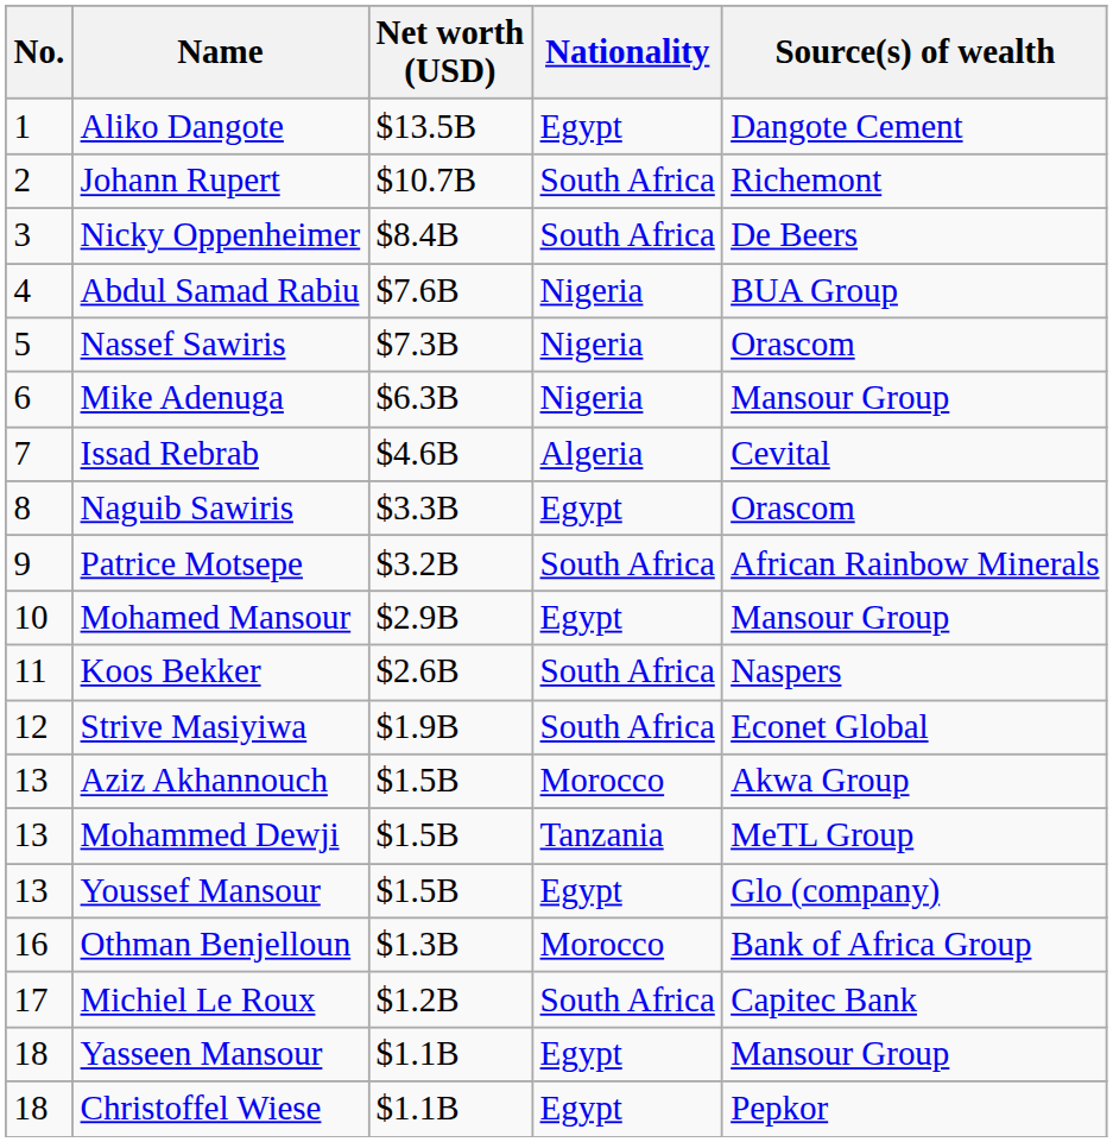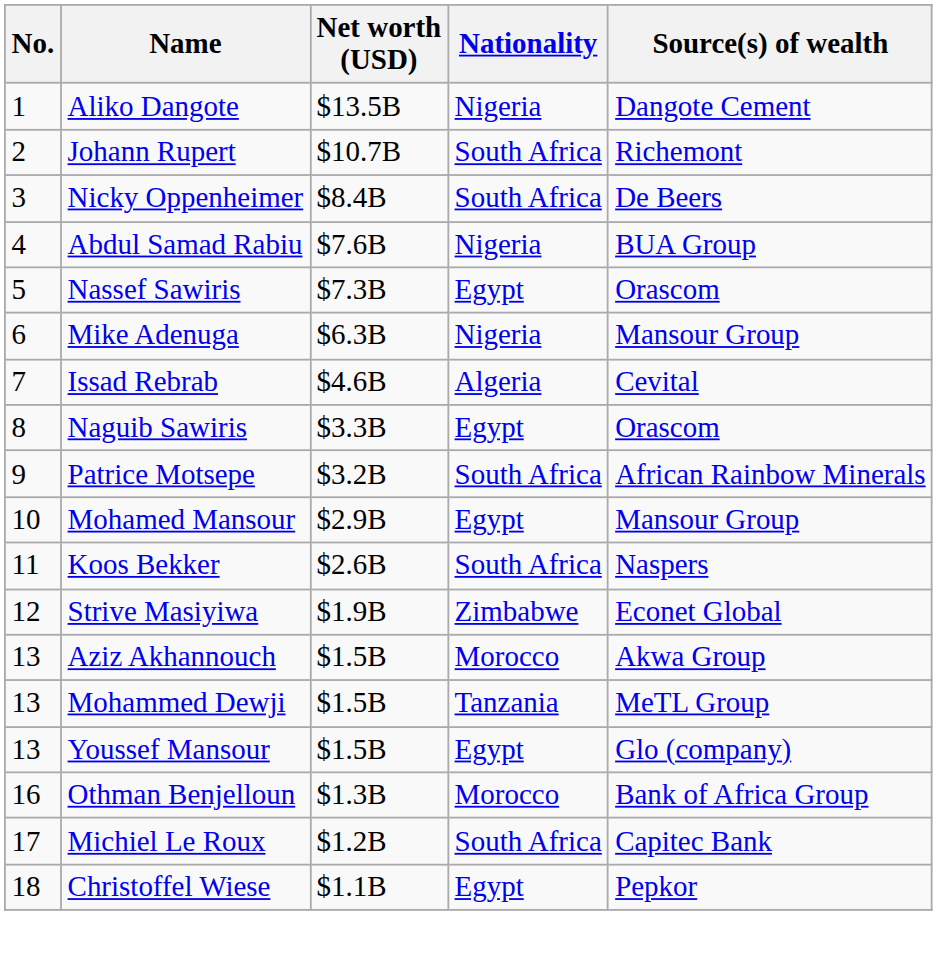 <table class="wikitable sortable sticky-header sort-under">
 <tr>
 <th>No.</th>
 <th>Name</th>
 <th>Net worth<br>(USD)</th>
 <th><a href='#'>Nationality</a></th>
 <th>Source(s) of wealth</th>
 </tr>
 <tr>
 <td>1</td>
 <td><a href='#'>Aliko Dangote</a></td>
 <td>$13.5B</td>
-<td><a href='#'>Egypt</a></td>
+<td><a href='#'>Nigeria</a></td>
 <td><a href='#'>Dangote Cement</a></td>
 </tr>
 <tr>
 <td>2</td>
 <td><a href='#'>Johann Rupert</a></td>
 <td>$10.7B</td>
 <td><a href='#'>South Africa</a></td>
 <td><a href='#'>Richemont</a></td>
 </tr>
 <tr>
 <td>3</td>
 <td><a href='#'>Nicky Oppenheimer</a></td>
 <td>$8.4B</td>
 <td><a href='#'>South Africa</a></td>
 <td><a href='#'>De Beers</a></td>
 </tr>
 <tr>
 <td>4</td>
 <td><a href='#'>Abdul Samad Rabiu</a></td>
 <td>$7.6B</td>
 <td><a href='#'>Nigeria</a></td>
 <td><a href='#'>BUA Group</a></td>
 </tr>
 <tr>
 <td>5</td>
 <td><a href='#'>Nassef Sawiris</a></td>
 <td>$7.3B</td>
-<td><a href='#'>Nigeria</a></td>
+<td><a href='#'>Egypt</a></td>
 <td><a href='#'>Orascom</a></td>
 </tr>
 <tr>
 <td>6</td>
 <td><a href='#'>Mike Adenuga</a></td>
 <td>$6.3B</td>
 <td><a href='#'>Nigeria</a></td>
 <td><a href='#'>Mansour Group</a></td>
 </tr>
 <tr>
 <td>7</td>
 <td><a href='#'>Issad Rebrab</a></td>
 <td>$4.6B</td>
 <td><a href='#'>Algeria</a></td>
 <td><a href='#'>Cevital</a></td>
 </tr>
 <tr>
 <td>8</td>
 <td><a href='#'>Naguib Sawiris</a></td>
 <td>$3.3B</td>
 <td><a href='#'>Egypt</a></td>
 <td><a href='#'>Orascom</a></td>
 </tr>
 <tr>
 <td>9</td>
 <td><a href='#'>Patrice Motsepe</a></td>
 <td>$3.2B</td>
 <td><a href='#'>South Africa</a></td>
 <td><a href='#'>African Rainbow Minerals</a></td>
 </tr>
 <tr>
 <td>10</td>
 <td><a href='#'>Mohamed Mansour</a></td>
 <td>$2.9B</td>
 <td><a href='#'>Egypt</a></td>
 <td><a href='#'>Mansour Group</a></td>
 </tr>
 <tr>
 <td>11</td>
 <td><a href='#'>Koos Bekker</a></td>
 <td>$2.6B</td>
 <td><a href='#'>South Africa</a></td>
 <td><a href='#'>Naspers</a></td>
 </tr>
 <tr>
 <td>12</td>
 <td><a href='#'>Strive Masiyiwa</a></td>
 <td>$1.9B</td>
-<td><a href='#'>South Africa</a></td>
+<td><a href='#'>Zimbabwe</a></td>
 <td><a href='#'>Econet Global</a></td>
 </tr>
 <tr>
 <td>13</td>
 <td><a href='#'>Aziz Akhannouch</a></td>
 <td>$1.5B</td>
 <td><a href='#'>Morocco</a></td>
 <td><a href='#'>Akwa Group</a></td>
 </tr>
 <tr>
 <td>13</td>
 <td><a href='#'>Mohammed Dewji</a></td>
 <td>$1.5B</td>
 <td><a href='#'>Tanzania</a></td>
 <td><a href='#'>MeTL Group</a></td>
 </tr>
 <tr>
 <td>13</td>
 <td><a href='#'>Youssef Mansour</a></td>
 <td>$1.5B</td>
 <td><a href='#'>Egypt</a></td>
 <td><a href='#'>Glo (company)</a></td>
 </tr>
 <tr>
 <td>16</td>
 <td><a href='#'>Othman Benjelloun</a></td>
 <td>$1.3B</td>
 <td><a href='#'>Morocco</a></td>
 <td><a href='#'>Bank of Africa Group</a></td>
 </tr>
 <tr>
 <td>17</td>
 <td><a href='#'>Michiel Le Roux</a></td>
 <td>$1.2B</td>
 <td><a href='#'>South Africa</a></td>
 <td><a href='#'>Capitec Bank</a></td>
 </tr>
 <tr>
 <td>18</td>
-<td><a href='#'>Yasseen Mansour</a></td>
-<td>$1.1B</td>
-<td><a href='#'>Egypt</a></td>
-<td><a href='#'>Mansour Group</a></td>
-</tr>
-<tr>
-<td>18</td>
 <td><a href='#'>Christoffel Wiese</a></td>
 <td>$1.1B</td>
 <td><a href='#'>Egypt</a></td>
 <td><a href='#'>Pepkor</a></td>
 </tr>
 </table>
